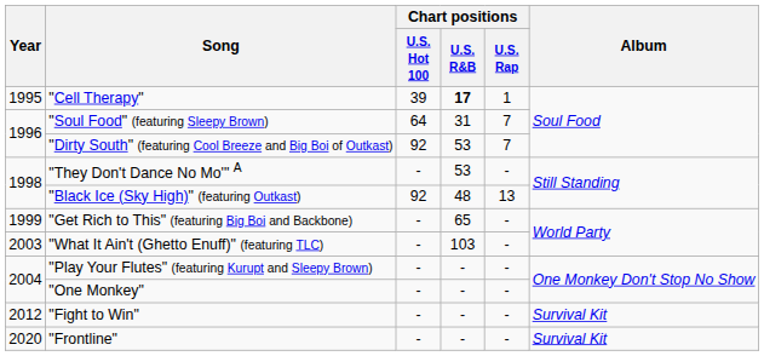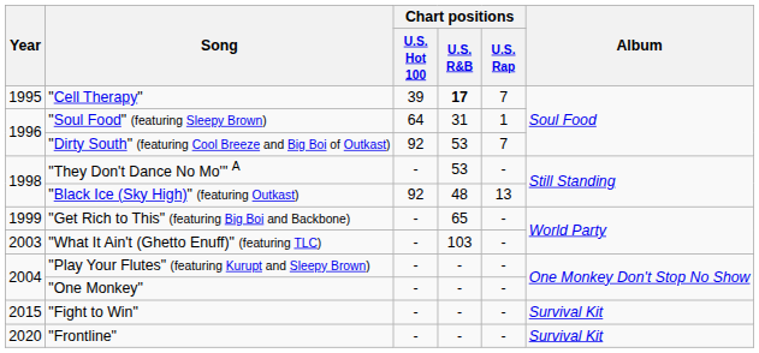 <table class="wikitable">
 <tr>
 <th rowspan="2">Year</th>
 <th rowspan="2">Song</th>
 <th colspan="3">Chart positions</th>
 <th rowspan="2">Album</th>
 </tr>
 <tr>
 <th width="40"><small><a href='#'>U.S. Hot 100</a></small></th>
 <th width="40"><small><a href='#'>U.S. R&B</a></small></th>
 <th width="40"><small><a href='#'>U.S. Rap</a></small></th>
 </tr>
 <tr>
 <td align="center" rowspan="1">1995</td>
 <td align="left">"<a href='#'>Cell Therapy</a>"</td>
 <td align="center">39</td>
 <td align="center"><strong>17</strong></td>
-<td align="center">1</td>
+<td align="center">7</td>
 <td align="left" rowspan="3"><em><a href='#'>Soul Food</a></em></td>
 </tr>
 <tr>
 <td align="center" rowspan="2">1996</td>
 <td align="left">"<a href='#'>Soul Food</a>" <small>(featuring <a href='#'>Sleepy Brown</a>)</small></td>
 <td align="center">64</td>
 <td align="center">31</td>
-<td align="center">7</td>
+<td align="center">1</td>
 </tr>
 <tr>
 <td align="left">"<a href='#'>Dirty South</a>" <small>(featuring <a href='#'>Cool Breeze</a> and <a href='#'>Big Boi</a> of <a href='#'>Outkast</a>)</small></td>
 <td align="center">92</td>
 <td align="center">53</td>
 <td align="center">7</td>
 </tr>
 <tr>
 <td align="center" rowspan="2">1998</td>
 <td align="left">"They Don't Dance No Mo'" <sup>A</sup></td>
 <td align="center">-</td>
 <td align="center">53</td>
 <td align="center">-</td>
 <td align="left" rowspan="2"><em><a href='#'>Still Standing</a></em></td>
 </tr>
 <tr>
 <td align="left">"<a href='#'>Black Ice (Sky High)</a>" <small>(featuring <a href='#'>Outkast</a>)</small></td>
 <td align="center">92</td>
 <td align="center">48</td>
 <td align="center">13</td>
 </tr>
 <tr>
 <td align="center" rowspan="1">1999</td>
 <td align="left">"Get Rich to This" <small>(featuring <a href='#'>Big Boi</a> and Backbone)</small></td>
 <td align="center">-</td>
 <td align="center">65</td>
 <td align="center">-</td>
 <td align="left" rowspan="2"><em><a href='#'>World Party</a></em></td>
 </tr>
 <tr>
 <td align="center" rowspan="1">2003</td>
 <td align="left">"What It Ain't (Ghetto Enuff)" <small>(featuring <a href='#'>TLC</a>)</small></td>
 <td align="center">-</td>
 <td align="center">103</td>
 <td align="center">-</td>
 </tr>
 <tr>
 <td align="center" rowspan="2">2004</td>
 <td align="left">"Play Your Flutes" <small>(featuring <a href='#'>Kurupt</a> and <a href='#'>Sleepy Brown</a>)</small></td>
 <td align="center">-</td>
 <td align="center">-</td>
 <td align="center">-</td>
 <td align="left" rowspan="2"><em><a href='#'>One Monkey Don't Stop No Show</a></em></td>
 </tr>
 <tr>
 <td align="left">"One Monkey"</td>
 <td align="center">-</td>
 <td align="center">-</td>
 <td align="center">-</td>
 </tr>
 <tr>
-<td align="center" rowspan="1">2012</td>
+<td align="center" rowspan="1">2015</td>
 <td align="left">"Fight to Win"</td>
 <td align="center">-</td>
 <td align="center">-</td>
 <td align="center">-</td>
 <td align="left"><em><a href='#'>Survival Kit</a></em></td>
 </tr>
 <tr>
 <td align="center" rowspan="1">2020</td>
 <td align="left">"Frontline"</td>
 <td align="center">-</td>
 <td align="center">-</td>
 <td align="center">-</td>
 <td align="left"><em><a href='#'>Survival Kit</a></em></td>
 </tr>
 </table>
